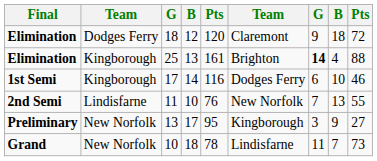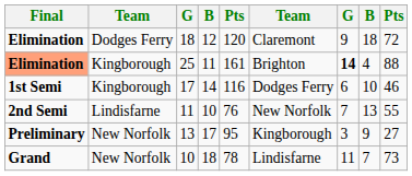 <table class="wikitable">
 <tr>
 <th style="color:green">Final</th>
 <th style="color:green">Team</th>
 <th style="color:green">G</th>
 <th style="color:green">B</th>
 <th style="color:green">Pts</th>
 <th style="color:green">Team</th>
 <th style="color:green">G</th>
 <th style="color:green">B</th>
 <th style="color:green">Pts</th>
 </tr>
 <tr>
 <td><strong>Elimination</strong></td>
 <td>Dodges Ferry</td>
 <td>18</td>
 <td>12</td>
 <td>120</td>
 <td>Claremont</td>
 <td>9</td>
 <td>18</td>
 <td>72</td>
 </tr>
 <tr>
-<td><strong>Elimination</strong></td>
+<td style="background: lightsalmon;"><strong>Elimination</strong></td>
 <td>Kingborough</td>
 <td>25</td>
-<td>13</td>
+<td>11</td>
 <td>161</td>
 <td>Brighton</td>
 <td><strong>14</strong></td>
 <td>4</td>
 <td>88</td>
 </tr>
 <tr>
 <td><strong>1st Semi</strong></td>
 <td>Kingborough</td>
 <td>17</td>
 <td>14</td>
 <td>116</td>
 <td>Dodges Ferry</td>
 <td>6</td>
 <td>10</td>
 <td>46</td>
 </tr>
 <tr>
 <td><strong>2nd Semi</strong></td>
 <td>Lindisfarne</td>
 <td>11</td>
 <td>10</td>
 <td>76</td>
 <td>New Norfolk</td>
 <td>7</td>
 <td>13</td>
 <td>55</td>
 </tr>
 <tr>
 <td><strong>Preliminary</strong></td>
 <td>New Norfolk</td>
 <td>13</td>
 <td>17</td>
 <td>95</td>
 <td>Kingborough</td>
 <td>3</td>
 <td>9</td>
 <td>27</td>
 </tr>
 <tr>
 <td><strong>Grand</strong></td>
 <td>New Norfolk</td>
 <td>10</td>
 <td>18</td>
 <td>78</td>
 <td>Lindisfarne</td>
 <td>11</td>
 <td>7</td>
 <td>73</td>
 </tr>
 </table>
